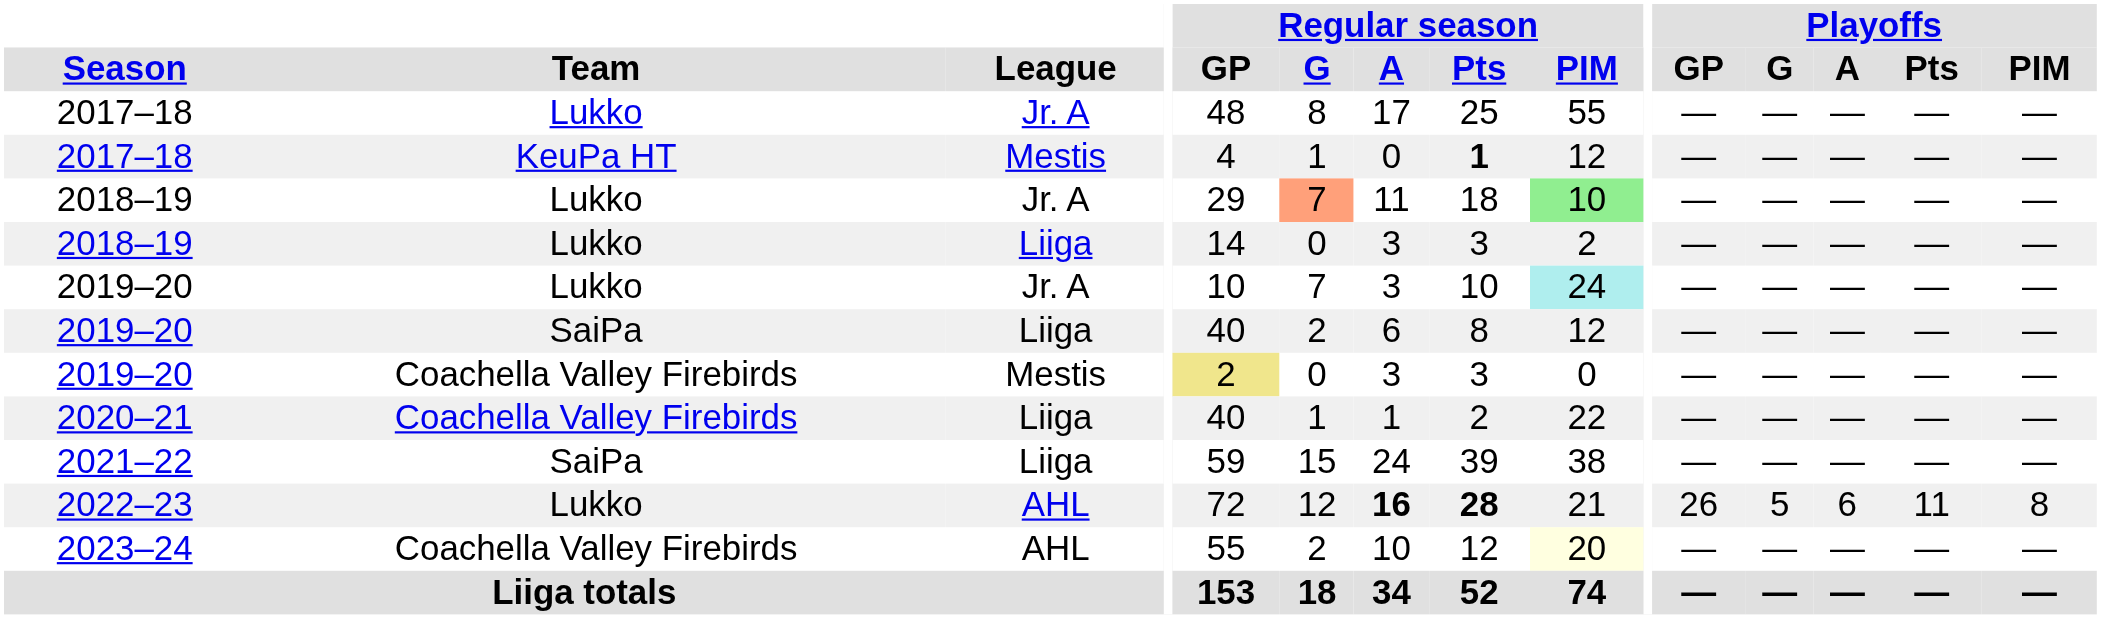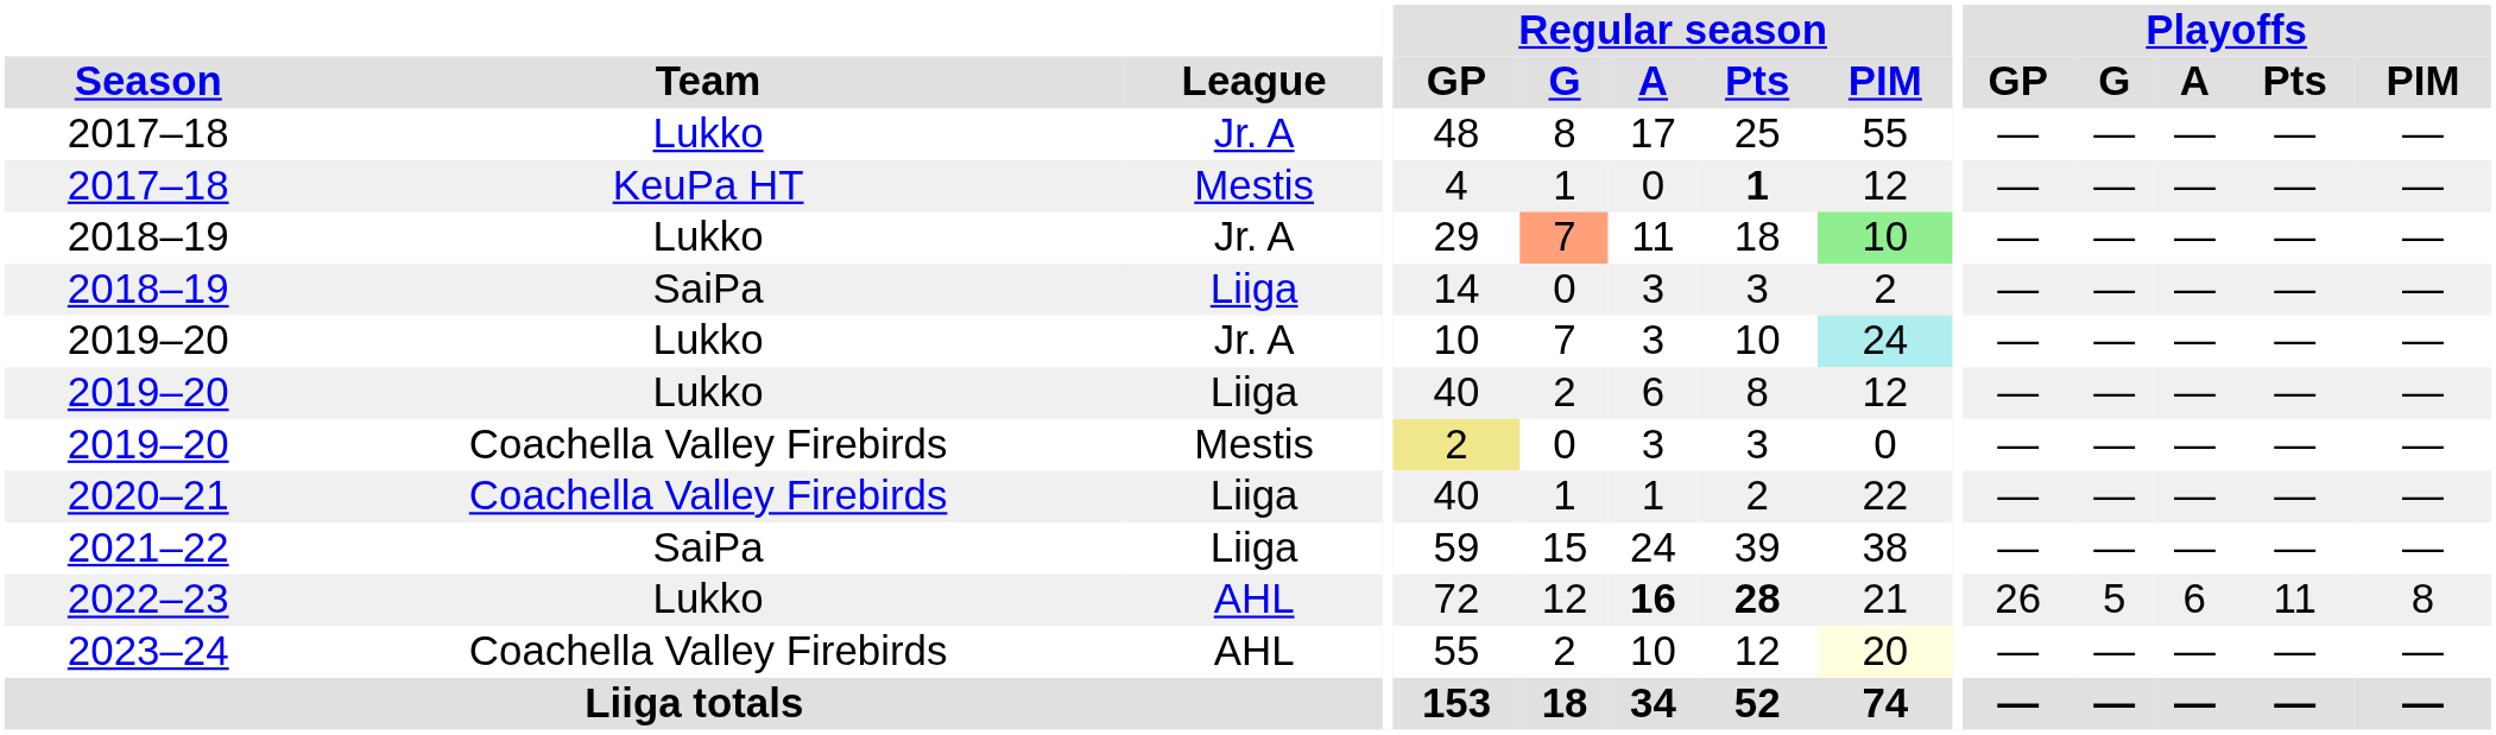 <table border="0" cellpadding="1" cellspacing="0" style="text-align:center; width:60em">
 <tr bgcolor="#e0e0e0">
 <th colspan="3" bgcolor="#ffffff"></th>
 <th rowspan="100" bgcolor="#ffffff"></th>
 <th colspan="5"><a href='#'>Regular season</a></th>
 <th rowspan="100" bgcolor="#ffffff"></th>
 <th colspan="5"><a href='#'>Playoffs</a></th>
 </tr>
 <tr bgcolor="#e0e0e0">
 <th><a href='#'>Season</a></th>
 <th>Team</th>
 <th>League</th>
 <th>GP</th>
 <th><a href='#'>G</a></th>
 <th><a href='#'>A</a></th>
 <th><a href='#'>Pts</a></th>
 <th><a href='#'>PIM</a></th>
 <th>GP</th>
 <th>G</th>
 <th>A</th>
 <th>Pts</th>
 <th>PIM</th>
 </tr>
 <tr>
 <td>2017–18</td>
 <td><a href='#'>Lukko</a></td>
 <td><a href='#'>Jr. A</a></td>
 <td>48</td>
 <td>8</td>
 <td>17</td>
 <td>25</td>
 <td>55</td>
 <td>—</td>
 <td>—</td>
 <td>—</td>
 <td>—</td>
 <td>—</td>
 </tr>
 <tr bgcolor="#f0f0f0">
 <td><a href='#'>2017–18</a></td>
 <td><a href='#'>KeuPa HT</a></td>
 <td><a href='#'>Mestis</a></td>
 <td>4</td>
 <td>1</td>
 <td>0</td>
 <td><strong>1</strong></td>
 <td>12</td>
 <td>—</td>
 <td>—</td>
 <td>—</td>
 <td>—</td>
 <td>—</td>
 </tr>
 <tr>
 <td>2018–19</td>
 <td>Lukko</td>
 <td>Jr. A</td>
 <td>29</td>
 <td style="background: lightsalmon;">7</td>
 <td>11</td>
 <td>18</td>
 <td style="background: lightgreen;">10</td>
 <td>—</td>
 <td>—</td>
 <td>—</td>
 <td>—</td>
 <td>—</td>
 </tr>
 <tr bgcolor="#f0f0f0">
 <td><a href='#'>2018–19</a></td>
-<td>Lukko</td>
+<td>SaiPa</td>
 <td><a href='#'>Liiga</a></td>
 <td>14</td>
 <td>0</td>
 <td>3</td>
 <td>3</td>
 <td>2</td>
 <td>—</td>
 <td>—</td>
 <td>—</td>
 <td>—</td>
 <td>—</td>
 </tr>
 <tr>
 <td>2019–20</td>
 <td>Lukko</td>
 <td>Jr. A</td>
 <td>10</td>
 <td>7</td>
 <td>3</td>
 <td>10</td>
 <td style="background: paleturquoise;">24</td>
 <td>—</td>
 <td>—</td>
 <td>—</td>
 <td>—</td>
 <td>—</td>
 </tr>
 <tr bgcolor="#f0f0f0">
 <td><a href='#'>2019–20</a></td>
-<td>SaiPa</td>
+<td>Lukko</td>
 <td>Liiga</td>
 <td>40</td>
 <td>2</td>
 <td>6</td>
 <td>8</td>
 <td>12</td>
 <td>—</td>
 <td>—</td>
 <td>—</td>
 <td>—</td>
 <td>—</td>
 </tr>
 <tr>
 <td><a href='#'>2019–20</a></td>
 <td>Coachella Valley Firebirds</td>
 <td>Mestis</td>
 <td style="background: khaki;">2</td>
 <td>0</td>
 <td>3</td>
 <td>3</td>
 <td>0</td>
 <td>—</td>
 <td>—</td>
 <td>—</td>
 <td>—</td>
 <td>—</td>
 </tr>
 <tr bgcolor="#f0f0f0">
 <td><a href='#'>2020–21</a></td>
 <td><a href='#'>Coachella Valley Firebirds</a></td>
 <td>Liiga</td>
 <td>40</td>
 <td>1</td>
 <td>1</td>
 <td>2</td>
 <td>22</td>
 <td>—</td>
 <td>—</td>
 <td>—</td>
 <td>—</td>
 <td>—</td>
 </tr>
 <tr>
 <td><a href='#'>2021–22</a></td>
 <td>SaiPa</td>
 <td>Liiga</td>
 <td>59</td>
 <td>15</td>
 <td>24</td>
 <td>39</td>
 <td>38</td>
 <td>—</td>
 <td>—</td>
 <td>—</td>
 <td>—</td>
 <td>—</td>
 </tr>
 <tr bgcolor="#f0f0f0">
 <td><a href='#'>2022–23</a></td>
 <td>Lukko</td>
 <td><a href='#'>AHL</a></td>
 <td>72</td>
 <td>12</td>
 <td><strong>16</strong></td>
 <td><strong>28</strong></td>
 <td>21</td>
 <td>26</td>
 <td>5</td>
 <td>6</td>
 <td>11</td>
 <td>8</td>
 </tr>
 <tr>
 <td><a href='#'>2023–24</a></td>
 <td>Coachella Valley Firebirds</td>
 <td>AHL</td>
 <td>55</td>
 <td>2</td>
 <td>10</td>
 <td>12</td>
 <td style="background: lightyellow;">20</td>
 <td>—</td>
 <td>—</td>
 <td>—</td>
 <td>—</td>
 <td>—</td>
 </tr>
 <tr bgcolor="#e0e0e0">
 <th colspan="3">Liiga totals</th>
 <th>153</th>
 <th>18</th>
 <th>34</th>
 <th>52</th>
 <th>74</th>
 <th>—</th>
 <th>—</th>
 <th>—</th>
 <th>—</th>
 <th>—</th>
 </tr>
 </table>
